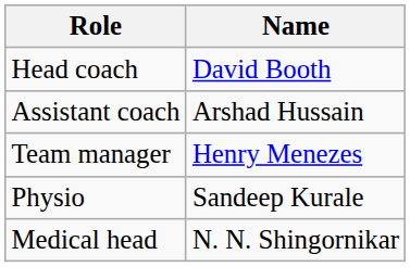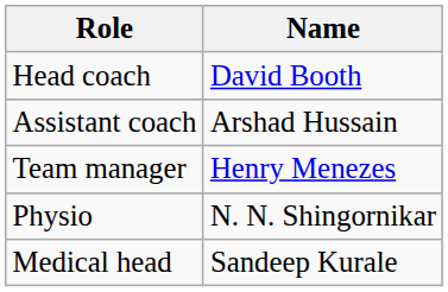 <table class="wikitable">
 <tr>
 <th>Role</th>
 <th>Name</th>
 </tr>
 <tr>
 <td>Head coach</td>
 <td> <a href='#'>David Booth</a></td>
 </tr>
 <tr>
 <td>Assistant coach</td>
 <td> Arshad Hussain</td>
 </tr>
 <tr>
 <td>Team manager</td>
 <td> <a href='#'>Henry Menezes</a></td>
 </tr>
 <tr>
 <td>Physio</td>
-<td> Sandeep Kurale</td>
+<td> N. N. Shingornikar</td>
 </tr>
 <tr>
 <td>Medical head</td>
-<td> N. N. Shingornikar</td>
+<td> Sandeep Kurale</td>
 </tr>
 </table>
